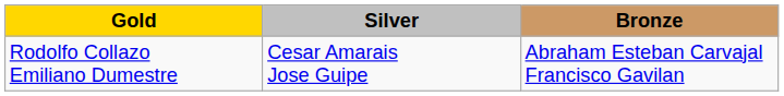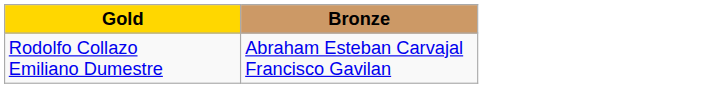 <table class="wikitable" style="text-align:left">
 <tr align="center">
 <td width=200 bgcolor=gold><strong>Gold</strong></td>
-<td width=200 bgcolor=silver><strong>Silver</strong></td>
 <td width=200 bgcolor=CC9966><strong>Bronze</strong></td>
 </tr>
 <tr>
 <td><a href='#'>Rodolfo Collazo</a><br><a href='#'>Emiliano Dumestre</a><br><em></em></td>
-<td><a href='#'>Cesar Amarais</a><br><a href='#'>Jose Guipe</a><br><em></em></td>
 <td><a href='#'>Abraham Esteban Carvajal</a><br><a href='#'>Francisco Gavilan</a><br><em></em></td>
 </tr>
 </table>
